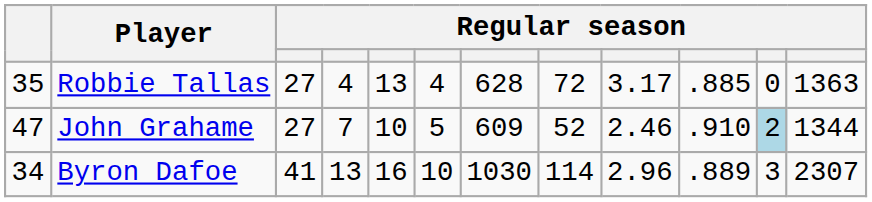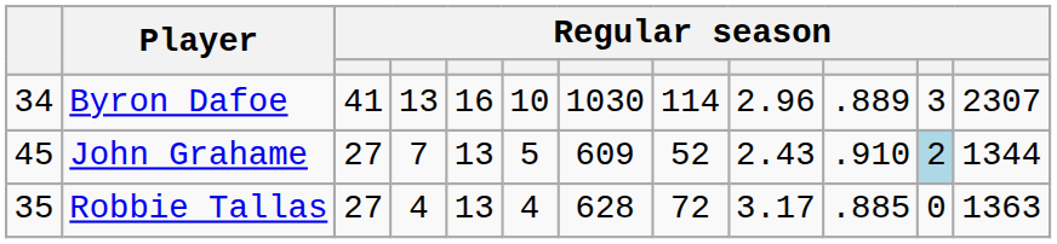 <table class="wikitable plainrowheaders" style="text-align:center;">
 <tr>
 <th scope="col" rowspan="2"></th>
 <th scope="col" rowspan="2">Player</th>
 <th scope=colgroup colspan=10>Regular season</th>
 </tr>
 <tr>
 <th scope="col"></th>
 <th scope="col"></th>
 <th scope="col"></th>
 <th scope="col"></th>
 <th scope="col"></th>
 <th scope="col"></th>
 <th scope="col"></th>
 <th scope="col"></th>
 <th scope="col"></th>
 <th scope="col"></th>
 </tr>
 <tr>
+<td scope="row">34</td>
+<td align="left"><a href='#'>Byron Dafoe</a></td>
+<td>41</td>
+<td>13</td>
+<td>16</td>
+<td>10</td>
+<td>1030</td>
+<td>114</td>
+<td>2.96</td>
+<td>.889</td>
+<td>3</td>
+<td>2307</td>
+</tr>
+<tr>
+<td scope="row">45</td>
+<td align="left"><a href='#'>John Grahame</a></td>
+<td>27</td>
+<td>7</td>
+<td>13</td>
+<td>5</td>
+<td>609</td>
+<td>52</td>
+<td>2.43</td>
+<td>.910</td>
+<td style="background: lightblue;">2</td>
+<td>1344</td>
+</tr>
+<tr>
 <td scope="row">35</td>
 <td align="left"><a href='#'>Robbie Tallas</a></td>
 <td>27</td>
 <td>4</td>
 <td>13</td>
 <td>4</td>
 <td>628</td>
 <td>72</td>
 <td>3.17</td>
 <td>.885</td>
 <td>0</td>
 <td>1363</td>
 </tr>
-<tr>
-<td scope="row">47</td>
-<td align="left"><a href='#'>John Grahame</a></td>
-<td>27</td>
-<td>7</td>
-<td>10</td>
-<td>5</td>
-<td>609</td>
-<td>52</td>
-<td>2.46</td>
-<td>.910</td>
-<td style="background: lightblue;">2</td>
-<td>1344</td>
-</tr>
-<tr>
-<td scope="row">34</td>
-<td align="left"><a href='#'>Byron Dafoe</a></td>
-<td>41</td>
-<td>13</td>
-<td>16</td>
-<td>10</td>
-<td>1030</td>
-<td>114</td>
-<td>2.96</td>
-<td>.889</td>
-<td>3</td>
-<td>2307</td>
-</tr>
 </table>
